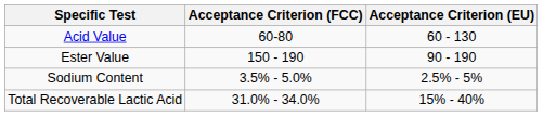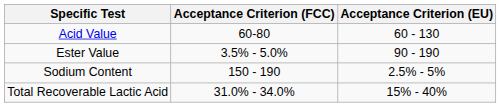 <table class="wikitable">
 <tr align = "center">
 <th>Specific Test</th>
 <th>Acceptance Criterion (FCC)</th>
 <th>Acceptance Criterion (EU)</th>
 </tr>
 <tr align = "center">
 <td><a href='#'>Acid Value</a></td>
 <td>60-80</td>
 <td>60 - 130</td>
 </tr>
 <tr align = "center">
 <td>Ester Value</td>
-<td>150 - 190</td>
+<td>3.5% - 5.0%</td>
 <td>90 - 190</td>
 </tr>
 <tr align = "center">
 <td>Sodium Content</td>
-<td>3.5% - 5.0%</td>
+<td>150 - 190</td>
 <td>2.5% - 5%</td>
 </tr>
 <tr align = "center">
 <td>Total Recoverable Lactic Acid</td>
 <td>31.0% - 34.0%</td>
 <td>15% - 40%</td>
 </tr>
 </table>
